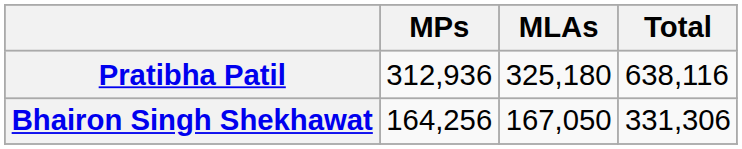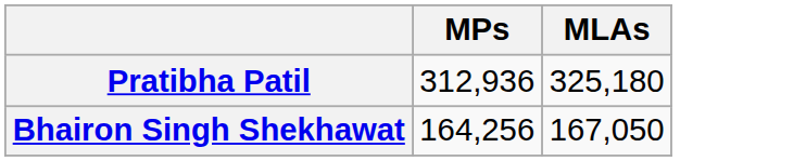 <table class="wikitable">
 <tr>
 <th> </th>
 <th>MPs</th>
 <th>MLAs</th>
-<th>Total</th>
 </tr>
 <tr>
 <th><a href='#'>Pratibha Patil</a></th>
 <td>312,936</td>
 <td>325,180</td>
-<td>638,116</td>
 </tr>
 <tr>
 <th><a href='#'>Bhairon Singh Shekhawat</a></th>
 <td>164,256</td>
 <td>167,050</td>
-<td>331,306</td>
 </tr>
 </table>
